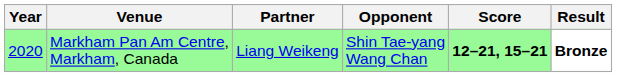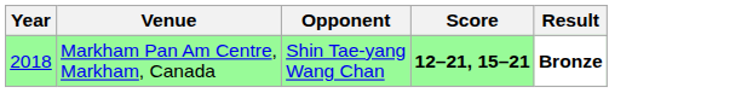 <table class="sortable wikitable" style="font-size: 90%;">
 <tr>
 <th>Year</th>
 <th>Venue</th>
-<th>Partner</th>
 <th>Opponent</th>
 <th>Score</th>
 <th>Result</th>
 </tr>
 <tr style="background:#98FB98">
-<td align="center"><a href='#'>2020</a></td>
+<td align="center"><a href='#'>2018</a></td>
 <td align="left"><a href='#'>Markham Pan Am Centre</a>,<br><a href='#'>Markham</a>, Canada</td>
-<td align="left"> <a href='#'>Liang Weikeng</a></td>
 <td align="left"> <a href='#'>Shin Tae-yang</a><br> <a href='#'>Wang Chan</a></td>
 <td align="left"><strong>12–21, 15–21</strong></td>
 <td style="text-align:left; background:white"> <strong>Bronze</strong></td>
 </tr>
 </table>
